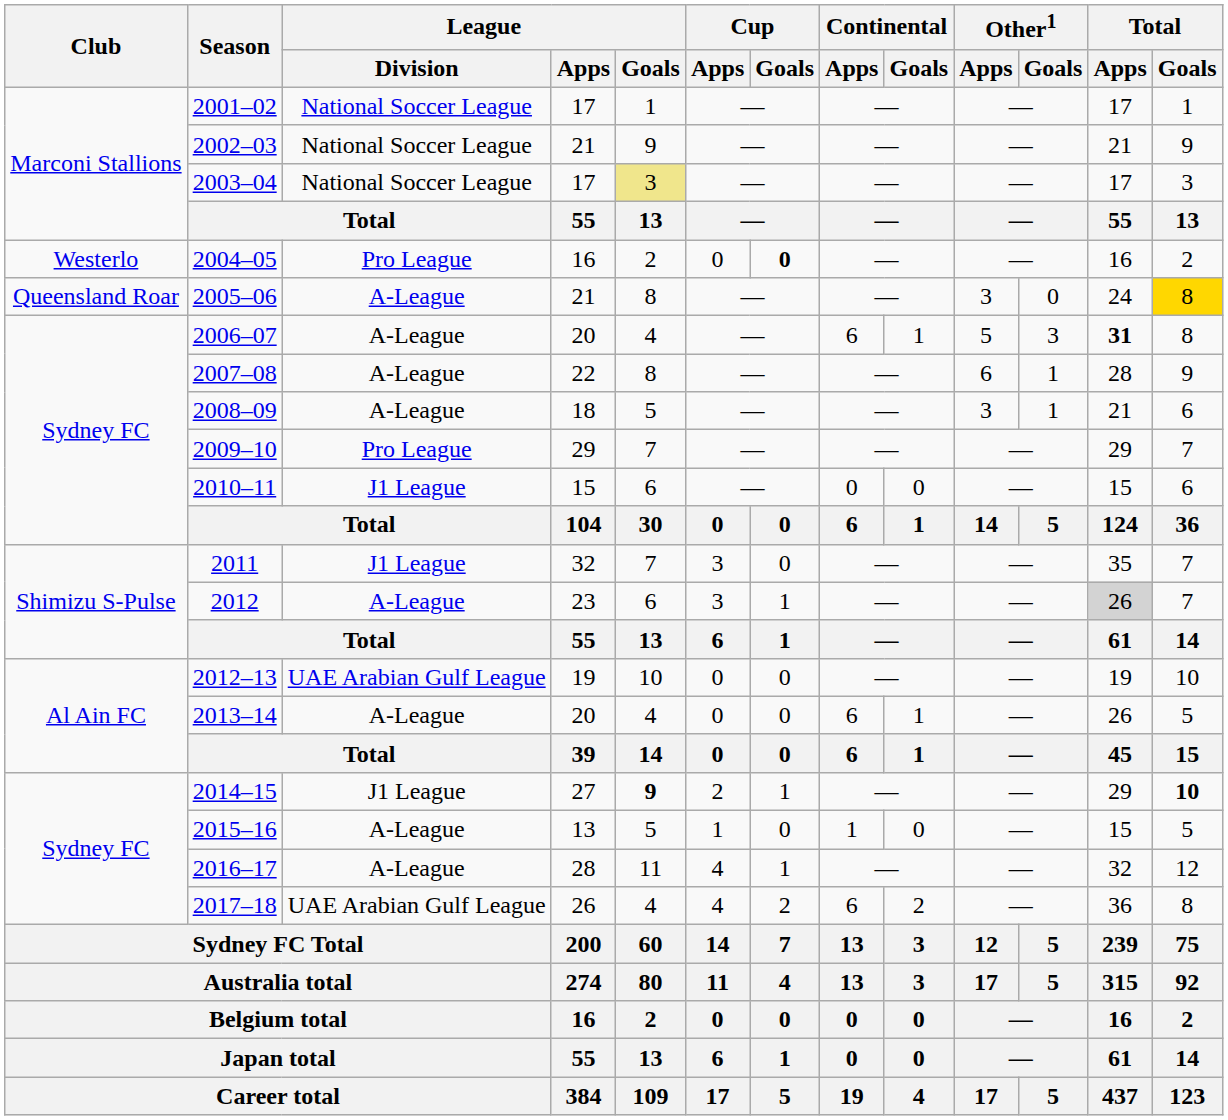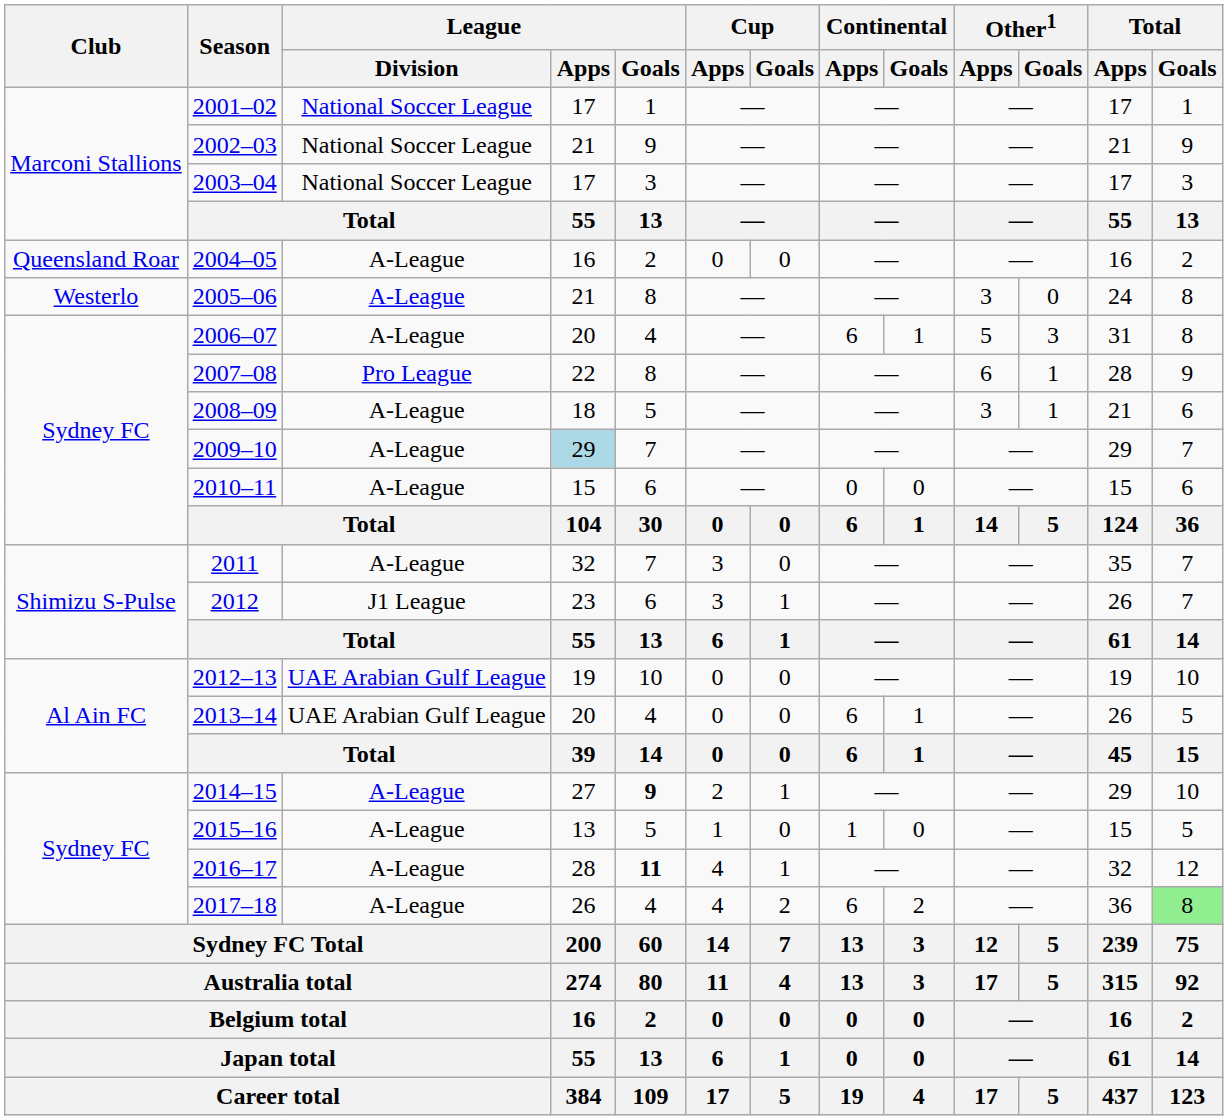 <table class="wikitable" style="text-align:center;">
 <tr>
 <th rowspan="2">Club</th>
 <th rowspan="2">Season</th>
 <th colspan="3">League</th>
 <th colspan="2">Cup</th>
 <th colspan="2">Continental</th>
 <th colspan="2">Other<sup>1</sup></th>
 <th colspan="2">Total</th>
 </tr>
 <tr>
 <th>Division</th>
 <th>Apps</th>
 <th>Goals</th>
 <th>Apps</th>
 <th>Goals</th>
 <th>Apps</th>
 <th>Goals</th>
 <th>Apps</th>
 <th>Goals</th>
 <th>Apps</th>
 <th>Goals</th>
 </tr>
 <tr>
 <td rowspan="4" style="centre"><a href='#'>Marconi Stallions</a></td>
 <td><a href='#'>2001–02</a></td>
 <td><a href='#'>National Soccer League</a></td>
 <td>17</td>
 <td>1</td>
 <td colspan=2>—</td>
 <td colspan=2>—</td>
 <td colspan=2>—</td>
 <td>17</td>
 <td>1</td>
 </tr>
 <tr>
 <td><a href='#'>2002–03</a></td>
 <td>National Soccer League</td>
 <td>21</td>
 <td>9</td>
 <td colspan=2>—</td>
 <td colspan=2>—</td>
 <td colspan=2>—</td>
 <td>21</td>
 <td>9</td>
 </tr>
 <tr>
 <td><a href='#'>2003–04</a></td>
 <td>National Soccer League</td>
 <td>17</td>
-<td style="background: khaki;">3</td>
+<td>3</td>
 <td colspan=2>—</td>
 <td colspan=2>—</td>
 <td colspan=2>—</td>
 <td>17</td>
 <td>3</td>
 </tr>
 <tr>
 <th colspan=2>Total</th>
 <th>55</th>
 <th>13</th>
 <th colspan=2>—</th>
 <th colspan=2>—</th>
 <th colspan=2>—</th>
 <th>55</th>
 <th>13</th>
 </tr>
 <tr>
-<td style="centre"><a href='#'>Westerlo</a></td>
+<td style="centre"><a href='#'>Queensland Roar</a></td>
 <td><a href='#'>2004–05</a></td>
-<td><a href='#'>Pro League</a></td>
+<td>A-League</td>
 <td>16</td>
 <td>2</td>
 <td>0</td>
-<td><strong>0</strong></td>
+<td>0</td>
 <td colspan=2>—</td>
 <td colspan=2>—</td>
 <td>16</td>
 <td>2</td>
 </tr>
 <tr>
-<td style="centre"><a href='#'>Queensland Roar</a></td>
+<td style="centre"><a href='#'>Westerlo</a></td>
 <td><a href='#'>2005–06</a></td>
 <td><a href='#'>A-League</a></td>
 <td>21</td>
 <td>8</td>
 <td colspan=2>—</td>
 <td colspan=2>—</td>
 <td>3</td>
 <td>0</td>
 <td>24</td>
-<td style="background: gold;">8</td>
+<td>8</td>
 </tr>
 <tr>
 <td rowspan="6" style="centre"><a href='#'>Sydney FC</a></td>
 <td><a href='#'>2006–07</a></td>
 <td>A-League</td>
 <td>20</td>
 <td>4</td>
 <td colspan=2>—</td>
 <td>6</td>
 <td>1</td>
 <td>5</td>
 <td>3</td>
-<td><strong>31</strong></td>
+<td>31</td>
 <td>8</td>
 </tr>
 <tr>
 <td><a href='#'>2007–08</a></td>
-<td>A-League</td>
+<td><a href='#'>Pro League</a></td>
 <td>22</td>
 <td>8</td>
 <td colspan=2>—</td>
 <td colspan=2>—</td>
 <td>6</td>
 <td>1</td>
 <td>28</td>
 <td>9</td>
 </tr>
 <tr>
 <td><a href='#'>2008–09</a></td>
 <td>A-League</td>
 <td>18</td>
 <td>5</td>
 <td colspan=2>—</td>
 <td colspan=2>—</td>
 <td>3</td>
 <td>1</td>
 <td>21</td>
 <td>6</td>
 </tr>
 <tr>
 <td><a href='#'>2009–10</a></td>
-<td><a href='#'>Pro League</a></td>
-<td>29</td>
+<td>A-League</td>
+<td style="background: lightblue;">29</td>
 <td>7</td>
 <td colspan=2>—</td>
 <td colspan=2>—</td>
 <td colspan=2>—</td>
 <td>29</td>
 <td>7</td>
 </tr>
 <tr>
 <td><a href='#'>2010–11</a></td>
-<td><a href='#'>J1 League</a></td>
+<td>A-League</td>
 <td>15</td>
 <td>6</td>
 <td colspan=2>—</td>
 <td>0</td>
 <td>0</td>
 <td colspan=2>—</td>
 <td>15</td>
 <td>6</td>
 </tr>
 <tr>
 <th colspan="2">Total</th>
 <th>104</th>
 <th>30</th>
 <th>0</th>
 <th>0</th>
 <th>6</th>
 <th>1</th>
 <th>14</th>
 <th>5</th>
 <th>124</th>
 <th>36</th>
 </tr>
 <tr>
 <td rowspan="3" style="centre"><a href='#'>Shimizu S-Pulse</a></td>
 <td><a href='#'>2011</a></td>
-<td><a href='#'>J1 League</a></td>
+<td>A-League</td>
 <td>32</td>
 <td>7</td>
 <td>3</td>
 <td>0</td>
 <td colspan="2">—</td>
 <td colspan=2>—</td>
 <td>35</td>
 <td>7</td>
 </tr>
 <tr>
 <td><a href='#'>2012</a></td>
-<td><a href='#'>A-League</a></td>
+<td>J1 League</td>
 <td>23</td>
 <td>6</td>
 <td>3</td>
 <td>1</td>
 <td colspan="2">—</td>
 <td colspan=2>—</td>
-<td style="background: lightgrey;">26</td>
+<td>26</td>
 <td>7</td>
 </tr>
 <tr>
 <th colspan=2>Total</th>
 <th>55</th>
 <th>13</th>
 <th>6</th>
 <th>1</th>
 <th colspan=2>—</th>
 <th colspan=2>—</th>
 <th>61</th>
 <th>14</th>
 </tr>
 <tr>
 <td rowspan="3" style="centre"><a href='#'>Al Ain FC</a></td>
 <td><a href='#'>2012–13</a></td>
 <td><a href='#'>UAE Arabian Gulf League</a></td>
 <td>19</td>
 <td>10</td>
 <td>0</td>
 <td>0</td>
 <td colspan=2>—</td>
 <td colspan=2>—</td>
 <td>19</td>
 <td>10</td>
 </tr>
 <tr>
 <td><a href='#'>2013–14</a></td>
-<td>A-League</td>
+<td>UAE Arabian Gulf League</td>
 <td>20</td>
 <td>4</td>
 <td>0</td>
 <td>0</td>
 <td>6</td>
 <td>1</td>
 <td colspan=2>—</td>
 <td>26</td>
 <td>5</td>
 </tr>
 <tr>
 <th colspan=2>Total</th>
 <th>39</th>
 <th>14</th>
 <th>0</th>
 <th>0</th>
 <th>6</th>
 <th>1</th>
 <th colspan=2>—</th>
 <th>45</th>
 <th>15</th>
 </tr>
 <tr>
 <td rowspan="4" style="centre"><a href='#'>Sydney FC</a></td>
 <td><a href='#'>2014–15</a></td>
-<td>J1 League</td>
+<td><a href='#'>A-League</a></td>
 <td>27</td>
 <td><strong>9</strong></td>
 <td>2</td>
 <td>1</td>
 <td colspan="2">—</td>
 <td colspan=2>—</td>
 <td>29</td>
-<td><strong>10</strong></td>
+<td>10</td>
 </tr>
 <tr>
 <td><a href='#'>2015–16</a></td>
 <td>A-League</td>
 <td>13</td>
 <td>5</td>
 <td>1</td>
 <td>0</td>
 <td>1</td>
 <td>0</td>
 <td colspan=2>—</td>
 <td>15</td>
 <td>5</td>
 </tr>
 <tr>
 <td><a href='#'>2016–17</a></td>
 <td>A-League</td>
 <td>28</td>
-<td>11</td>
+<td><strong>11</strong></td>
 <td>4</td>
 <td>1</td>
 <td colspan="2">—</td>
 <td colspan=2>—</td>
 <td>32</td>
 <td>12</td>
 </tr>
 <tr>
 <td><a href='#'>2017–18</a></td>
-<td>UAE Arabian Gulf League</td>
+<td>A-League</td>
 <td>26</td>
 <td>4</td>
 <td>4</td>
 <td>2</td>
 <td>6</td>
 <td>2</td>
 <td colspan=2>—</td>
 <td>36</td>
-<td>8</td>
+<td style="background: lightgreen;">8</td>
 </tr>
 <tr>
 <th colspan="3">Sydney FC Total</th>
 <th>200</th>
 <th>60</th>
 <th>14</th>
 <th>7</th>
 <th>13</th>
 <th>3</th>
 <th>12</th>
 <th>5</th>
 <th>239</th>
 <th>75</th>
 </tr>
 <tr>
 <th colspan="3">Australia total</th>
 <th>274</th>
 <th>80</th>
 <th>11</th>
 <th>4</th>
 <th>13</th>
 <th>3</th>
 <th>17</th>
 <th>5</th>
 <th>315</th>
 <th>92</th>
 </tr>
 <tr>
 <th colspan="3">Belgium total</th>
 <th>16</th>
 <th>2</th>
 <th>0</th>
 <th>0</th>
 <th>0</th>
 <th>0</th>
 <th colspan=2>—</th>
 <th>16</th>
 <th>2</th>
 </tr>
 <tr>
 <th colspan="3">Japan total</th>
 <th>55</th>
 <th>13</th>
 <th>6</th>
 <th>1</th>
 <th>0</th>
 <th>0</th>
 <th colspan=2>—</th>
 <th>61</th>
 <th>14</th>
 </tr>
 <tr>
 <th colspan="3">Career total</th>
 <th>384</th>
 <th>109</th>
 <th>17</th>
 <th>5</th>
 <th>19</th>
 <th>4</th>
 <th>17</th>
 <th>5</th>
 <th>437</th>
 <th>123</th>
 </tr>
 </table>
